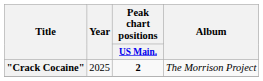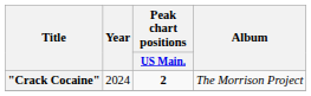 <table class="wikitable plainrowheaders" style="text-align:center;">
 <tr>
 <th rowspan="2" scope="col">Title</th>
 <th rowspan="2" scope="col">Year</th>
 <th scope="col" colspan="1">Peak chart positions</th>
 <th rowspan="2" scope="col">Album</th>
 </tr>
 <tr>
 <th style="width:5em; font-size:90%;"><a href='#'>US Main.</a></th>
 </tr>
 <tr>
 <th scope="row">"Crack Cocaine" </th>
-<td>2025</td>
+<td>2024</td>
 <td><strong>2</strong></td>
 <td><em>The Morrison Project</em></td>
 </tr>
 <tr>
 </tr>
 </table>
